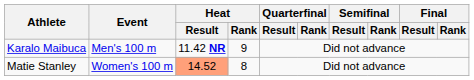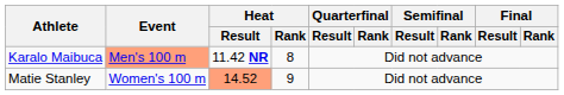 <table class="wikitable" style="font-size:90%">
 <tr>
 <th rowspan="2">Athlete</th>
 <th rowspan="2">Event</th>
 <th colspan="2">Heat</th>
 <th colspan="2">Quarterfinal</th>
 <th colspan="2">Semifinal</th>
 <th colspan="2">Final</th>
 </tr>
 <tr style="font-size:95%">
 <th>Result</th>
 <th>Rank</th>
 <th>Result</th>
 <th>Rank</th>
 <th>Result</th>
 <th>Rank</th>
 <th>Result</th>
 <th>Rank</th>
 </tr>
 <tr align=center>
 <td align=left><a href='#'>Karalo Maibuca</a></td>
-<td align=left><a href='#'>Men's 100 m</a></td>
+<td align=left style="background: lightsalmon;"><a href='#'>Men's 100 m</a></td>
 <td>11.42 <strong><a href='#'>NR</a></strong></td>
-<td>9</td>
+<td>8</td>
 <td colspan=6>Did not advance</td>
 </tr>
 <tr align=center>
 <td align=left>Matie Stanley</td>
 <td align=left><a href='#'>Women's 100 m</a></td>
 <td style="background: lightsalmon;">14.52</td>
-<td>8</td>
+<td>9</td>
 <td colspan=6>Did not advance</td>
 </tr>
 </table>
